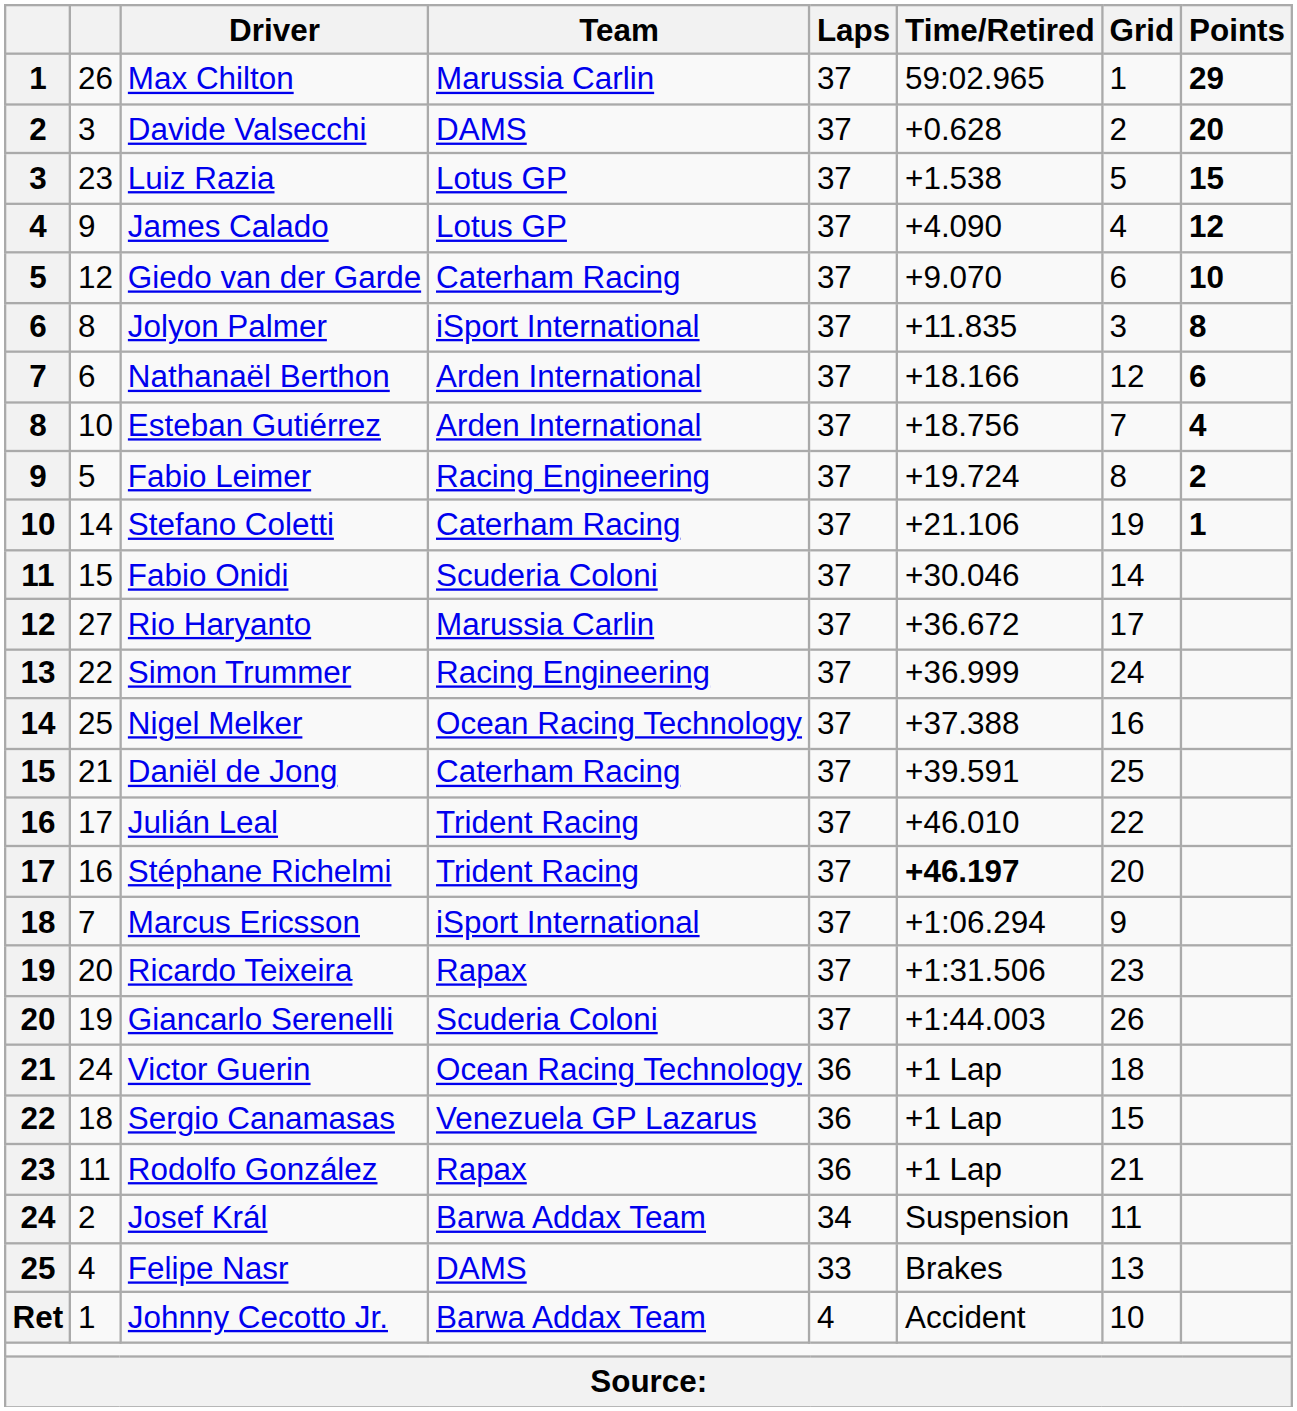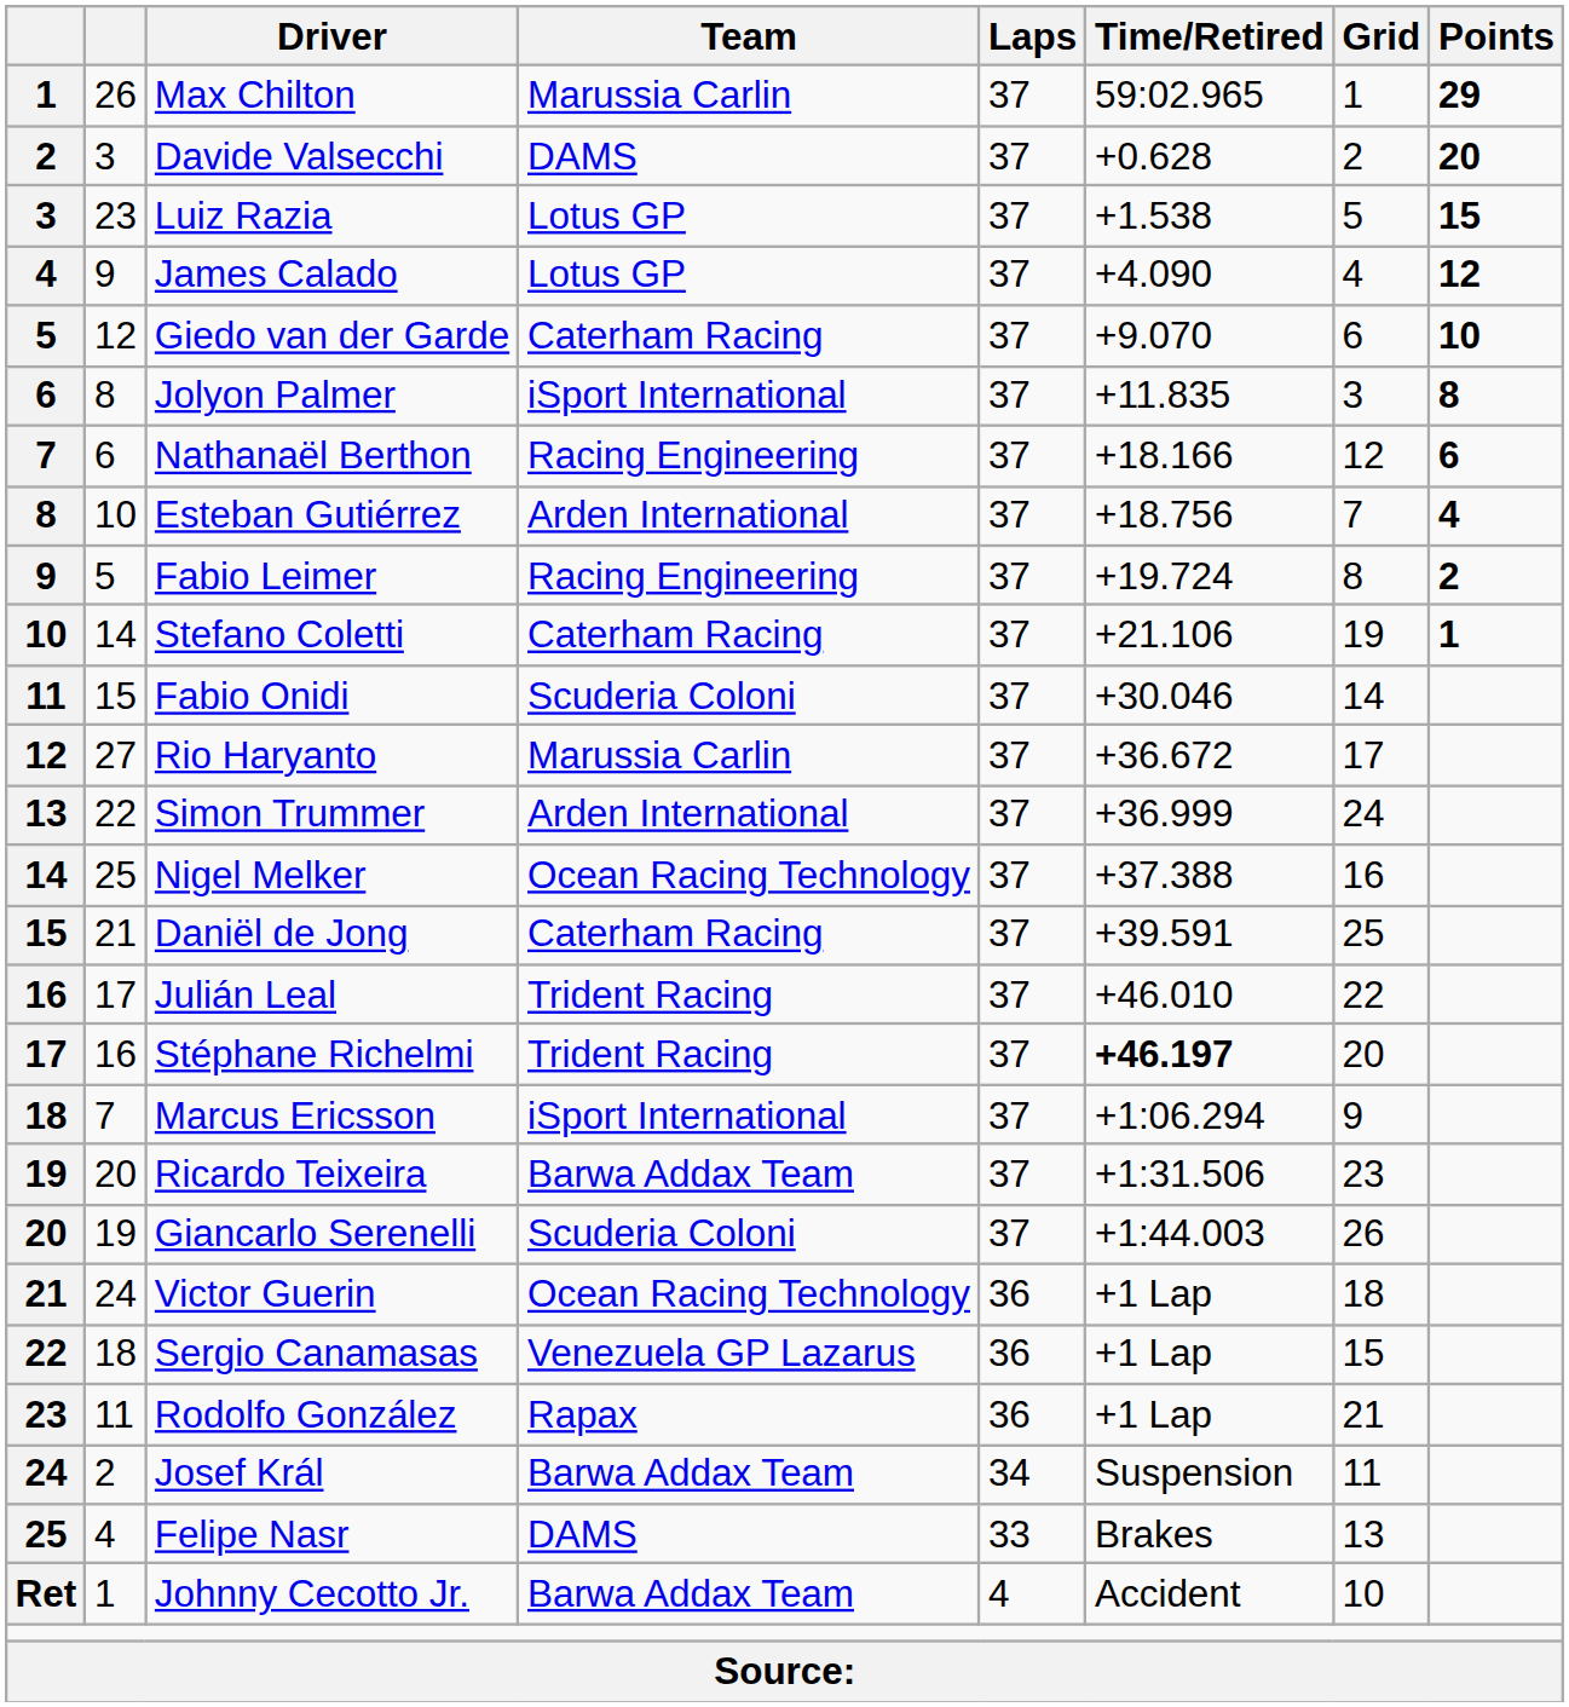 <table class="wikitable" style="font-size:85%">
 <tr>
 <th></th>
 <th></th>
 <th>Driver</th>
 <th>Team</th>
 <th>Laps</th>
 <th>Time/Retired</th>
 <th>Grid</th>
 <th>Points</th>
 </tr>
 <tr>
 <th>1</th>
 <td>26</td>
 <td> <a href='#'>Max Chilton</a></td>
 <td><a href='#'>Marussia Carlin</a></td>
 <td>37</td>
 <td>59:02.965</td>
 <td>1</td>
 <td><strong>29 </strong></td>
 </tr>
 <tr>
 <th>2</th>
 <td>3</td>
 <td> <a href='#'>Davide Valsecchi</a></td>
 <td><a href='#'>DAMS</a></td>
 <td>37</td>
 <td>+0.628</td>
 <td>2</td>
 <td><strong>20 </strong></td>
 </tr>
 <tr>
 <th>3</th>
 <td>23</td>
 <td> <a href='#'>Luiz Razia</a></td>
 <td><a href='#'>Lotus GP</a></td>
 <td>37</td>
 <td>+1.538</td>
 <td>5</td>
 <td><strong>15</strong></td>
 </tr>
 <tr>
 <th>4</th>
 <td>9</td>
 <td> <a href='#'>James Calado</a></td>
 <td><a href='#'>Lotus GP</a></td>
 <td>37</td>
 <td>+4.090</td>
 <td>4</td>
 <td><strong>12</strong></td>
 </tr>
 <tr>
 <th>5</th>
 <td>12</td>
 <td> <a href='#'>Giedo van der Garde</a></td>
 <td><a href='#'>Caterham Racing</a></td>
 <td>37</td>
 <td>+9.070</td>
 <td>6</td>
 <td><strong>10</strong></td>
 </tr>
 <tr>
 <th>6</th>
 <td>8</td>
 <td> <a href='#'>Jolyon Palmer</a></td>
 <td><a href='#'>iSport International</a></td>
 <td>37</td>
 <td>+11.835</td>
 <td>3</td>
 <td><strong>8</strong></td>
 </tr>
 <tr>
 <th>7</th>
 <td>6</td>
 <td> <a href='#'>Nathanaël Berthon</a></td>
-<td><a href='#'>Arden International</a></td>
+<td><a href='#'>Racing Engineering</a></td>
 <td>37</td>
 <td>+18.166</td>
 <td>12</td>
 <td><strong>6</strong></td>
 </tr>
 <tr>
 <th>8</th>
 <td>10</td>
 <td> <a href='#'>Esteban Gutiérrez</a></td>
 <td><a href='#'>Arden International</a></td>
 <td>37</td>
 <td>+18.756</td>
 <td>7</td>
 <td><strong>4</strong></td>
 </tr>
 <tr>
 <th>9</th>
 <td>5</td>
 <td> <a href='#'>Fabio Leimer</a></td>
 <td><a href='#'>Racing Engineering</a></td>
 <td>37</td>
 <td>+19.724</td>
 <td>8</td>
 <td><strong>2</strong></td>
 </tr>
 <tr>
 <th>10</th>
 <td>14</td>
 <td> <a href='#'>Stefano Coletti</a></td>
 <td><a href='#'>Caterham Racing</a></td>
 <td>37</td>
 <td>+21.106</td>
 <td>19</td>
 <td><strong>1</strong></td>
 </tr>
 <tr>
 <th>11</th>
 <td>15</td>
 <td> <a href='#'>Fabio Onidi</a></td>
 <td><a href='#'>Scuderia Coloni</a></td>
 <td>37</td>
 <td>+30.046</td>
 <td>14</td>
 <td></td>
 </tr>
 <tr>
 <th>12</th>
 <td>27</td>
 <td> <a href='#'>Rio Haryanto</a></td>
 <td><a href='#'>Marussia Carlin</a></td>
 <td>37</td>
 <td>+36.672</td>
 <td>17</td>
 <td></td>
 </tr>
 <tr>
 <th>13</th>
 <td>22</td>
 <td> <a href='#'>Simon Trummer</a></td>
-<td><a href='#'>Racing Engineering</a></td>
+<td><a href='#'>Arden International</a></td>
 <td>37</td>
 <td>+36.999</td>
 <td>24</td>
 <td></td>
 </tr>
 <tr>
 <th>14</th>
 <td>25</td>
 <td> <a href='#'>Nigel Melker</a></td>
 <td><a href='#'>Ocean Racing Technology</a></td>
 <td>37</td>
 <td>+37.388</td>
 <td>16</td>
 <td></td>
 </tr>
 <tr>
 <th>15</th>
 <td>21</td>
 <td> <a href='#'>Daniël de Jong</a></td>
 <td><a href='#'>Caterham Racing</a></td>
 <td>37</td>
 <td>+39.591</td>
 <td>25</td>
 <td></td>
 </tr>
 <tr>
 <th>16</th>
 <td>17</td>
 <td> <a href='#'>Julián Leal</a></td>
 <td><a href='#'>Trident Racing</a></td>
 <td>37</td>
 <td>+46.010</td>
 <td>22</td>
 <td></td>
 </tr>
 <tr>
 <th>17</th>
 <td>16</td>
 <td> <a href='#'>Stéphane Richelmi</a></td>
 <td><a href='#'>Trident Racing</a></td>
 <td>37</td>
 <td><strong>+46.197</strong></td>
 <td>20</td>
 <td></td>
 </tr>
 <tr>
 <th>18</th>
 <td>7</td>
 <td> <a href='#'>Marcus Ericsson</a></td>
 <td><a href='#'>iSport International</a></td>
 <td>37</td>
 <td>+1:06.294</td>
 <td>9</td>
 <td></td>
 </tr>
 <tr>
 <th>19</th>
 <td>20</td>
 <td> <a href='#'>Ricardo Teixeira</a></td>
-<td><a href='#'>Rapax</a></td>
+<td><a href='#'>Barwa Addax Team</a></td>
 <td>37</td>
 <td>+1:31.506</td>
 <td>23</td>
 <td></td>
 </tr>
 <tr>
 <th>20</th>
 <td>19</td>
 <td> <a href='#'>Giancarlo Serenelli</a></td>
 <td><a href='#'>Scuderia Coloni</a></td>
 <td>37</td>
 <td>+1:44.003</td>
 <td>26</td>
 <td></td>
 </tr>
 <tr>
 <th>21</th>
 <td>24</td>
 <td> <a href='#'>Victor Guerin</a></td>
 <td><a href='#'>Ocean Racing Technology</a></td>
 <td>36</td>
 <td>+1 Lap</td>
 <td>18</td>
 <td></td>
 </tr>
 <tr>
 <th>22</th>
 <td>18</td>
 <td> <a href='#'>Sergio Canamasas</a></td>
 <td><a href='#'>Venezuela GP Lazarus</a></td>
 <td>36</td>
 <td>+1 Lap</td>
 <td>15</td>
 <td></td>
 </tr>
 <tr>
 <th>23</th>
 <td>11</td>
 <td> <a href='#'>Rodolfo González</a></td>
 <td><a href='#'>Rapax</a></td>
 <td>36</td>
 <td>+1 Lap</td>
 <td>21</td>
 <td></td>
 </tr>
 <tr>
 <th>24</th>
 <td>2</td>
 <td> <a href='#'>Josef Král</a></td>
 <td><a href='#'>Barwa Addax Team</a></td>
 <td>34</td>
 <td>Suspension</td>
 <td>11</td>
 <td></td>
 </tr>
 <tr>
 <th>25</th>
 <td>4</td>
 <td> <a href='#'>Felipe Nasr</a></td>
 <td><a href='#'>DAMS</a></td>
 <td>33</td>
 <td>Brakes</td>
 <td>13</td>
 <td></td>
 </tr>
 <tr>
 <th>Ret</th>
 <td>1</td>
 <td> <a href='#'>Johnny Cecotto Jr.</a></td>
 <td><a href='#'>Barwa Addax Team</a></td>
 <td>4</td>
 <td>Accident</td>
 <td>10</td>
 <td></td>
 </tr>
 <tr>
 <td colspan=8></td>
 </tr>
 <tr>
 <th colspan=8>Source:</th>
 </tr>
 </table>
